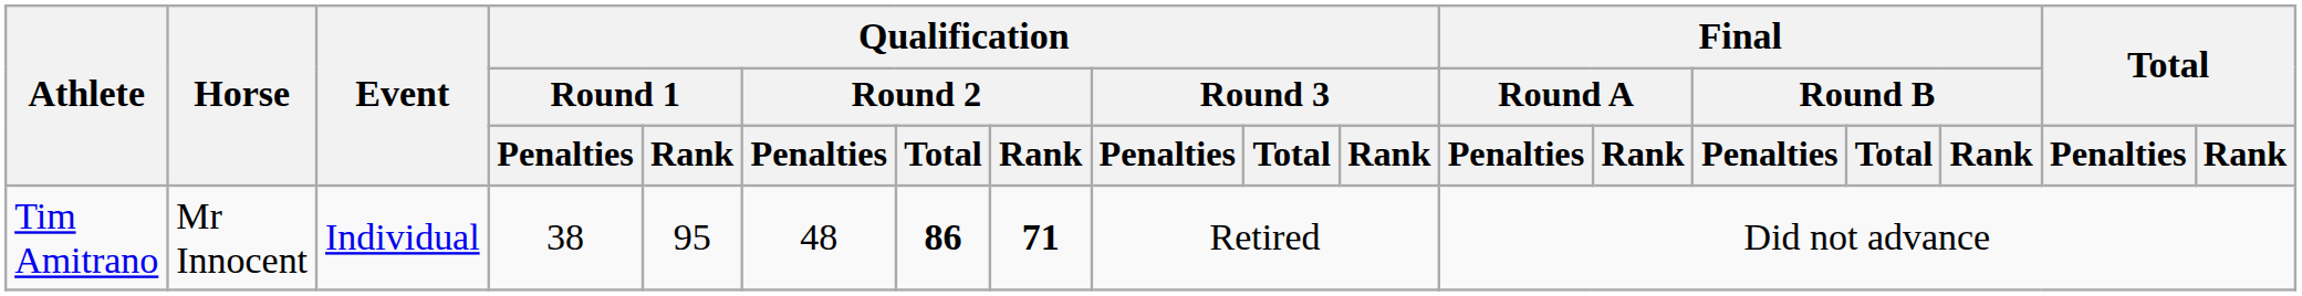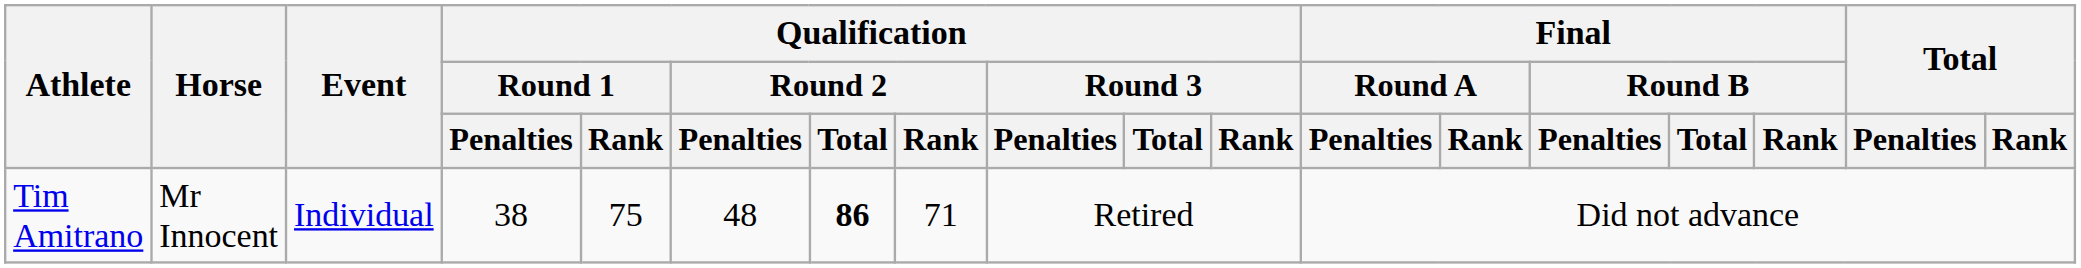 <table class="wikitable" style="font-size:90%">
 <tr>
 <th rowspan="3">Athlete</th>
 <th rowspan="3">Horse</th>
 <th rowspan="3">Event</th>
 <th colspan="8">Qualification</th>
 <th colspan="5">Final</th>
 <th rowspan=2 colspan="2">Total</th>
 </tr>
 <tr style="font-size:95%">
 <th colspan="2">Round 1</th>
 <th colspan="3">Round 2</th>
 <th colspan="3">Round 3</th>
 <th colspan="2">Round A</th>
 <th colspan="3">Round B</th>
 </tr>
 <tr style="font-size:95%">
 <th>Penalties</th>
 <th>Rank</th>
 <th>Penalties</th>
 <th>Total</th>
 <th>Rank</th>
 <th>Penalties</th>
 <th>Total</th>
 <th>Rank</th>
 <th>Penalties</th>
 <th>Rank</th>
 <th>Penalties</th>
 <th>Total</th>
 <th>Rank</th>
 <th>Penalties</th>
 <th>Rank</th>
 </tr>
 <tr align=center>
 <td align=left><a href='#'>Tim Amitrano</a></td>
 <td align=left>Mr Innocent</td>
 <td align=left><a href='#'>Individual</a></td>
 <td>38</td>
-<td>95</td>
+<td>75</td>
 <td>48</td>
 <td><strong>86</strong></td>
-<td><strong>71</strong></td>
+<td>71</td>
 <td colspan=3>Retired</td>
 <td colspan=7>Did not advance</td>
 </tr>
 </table>
